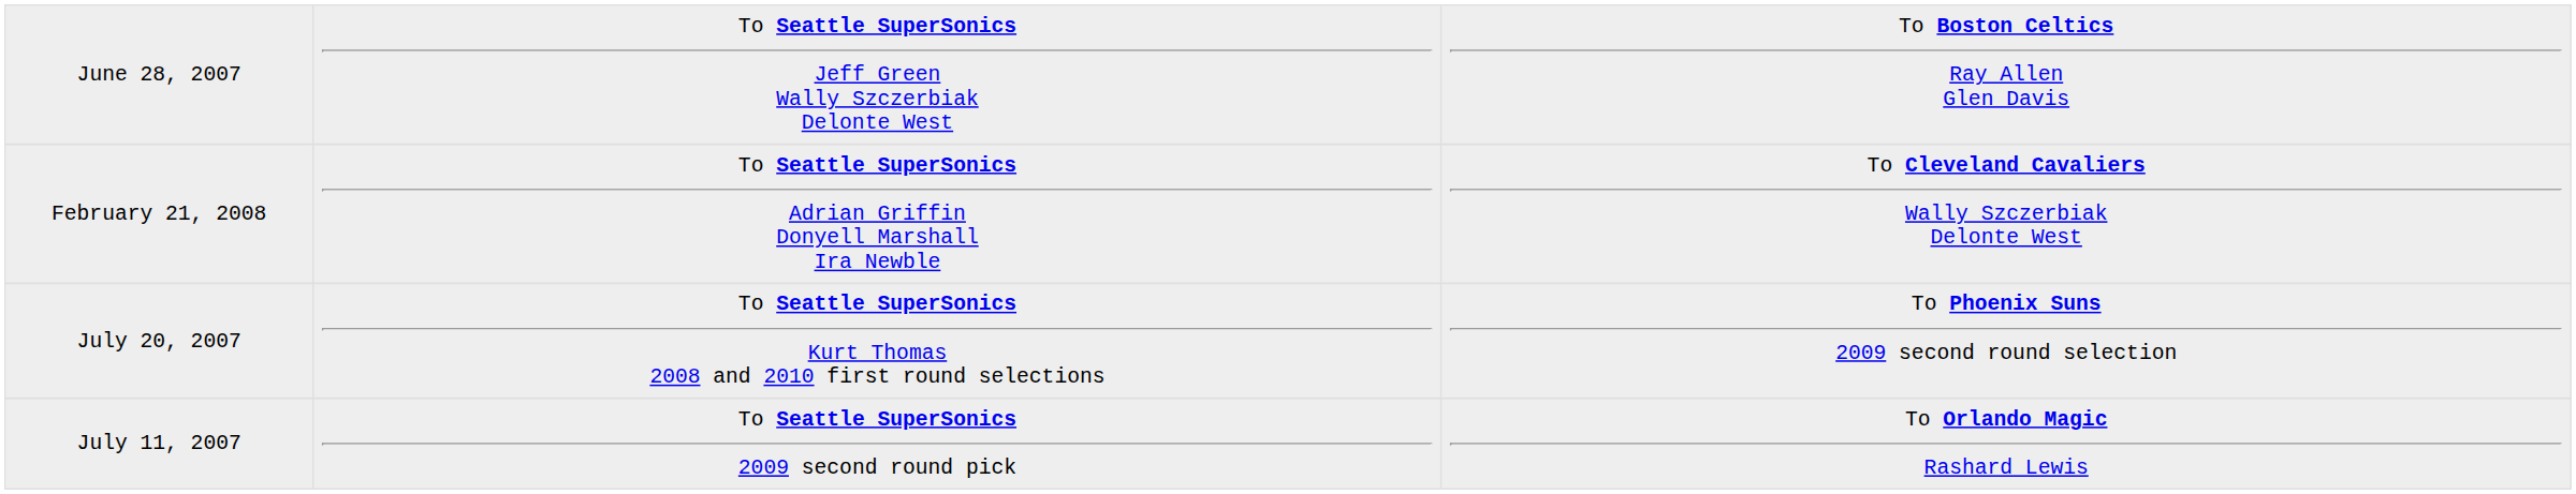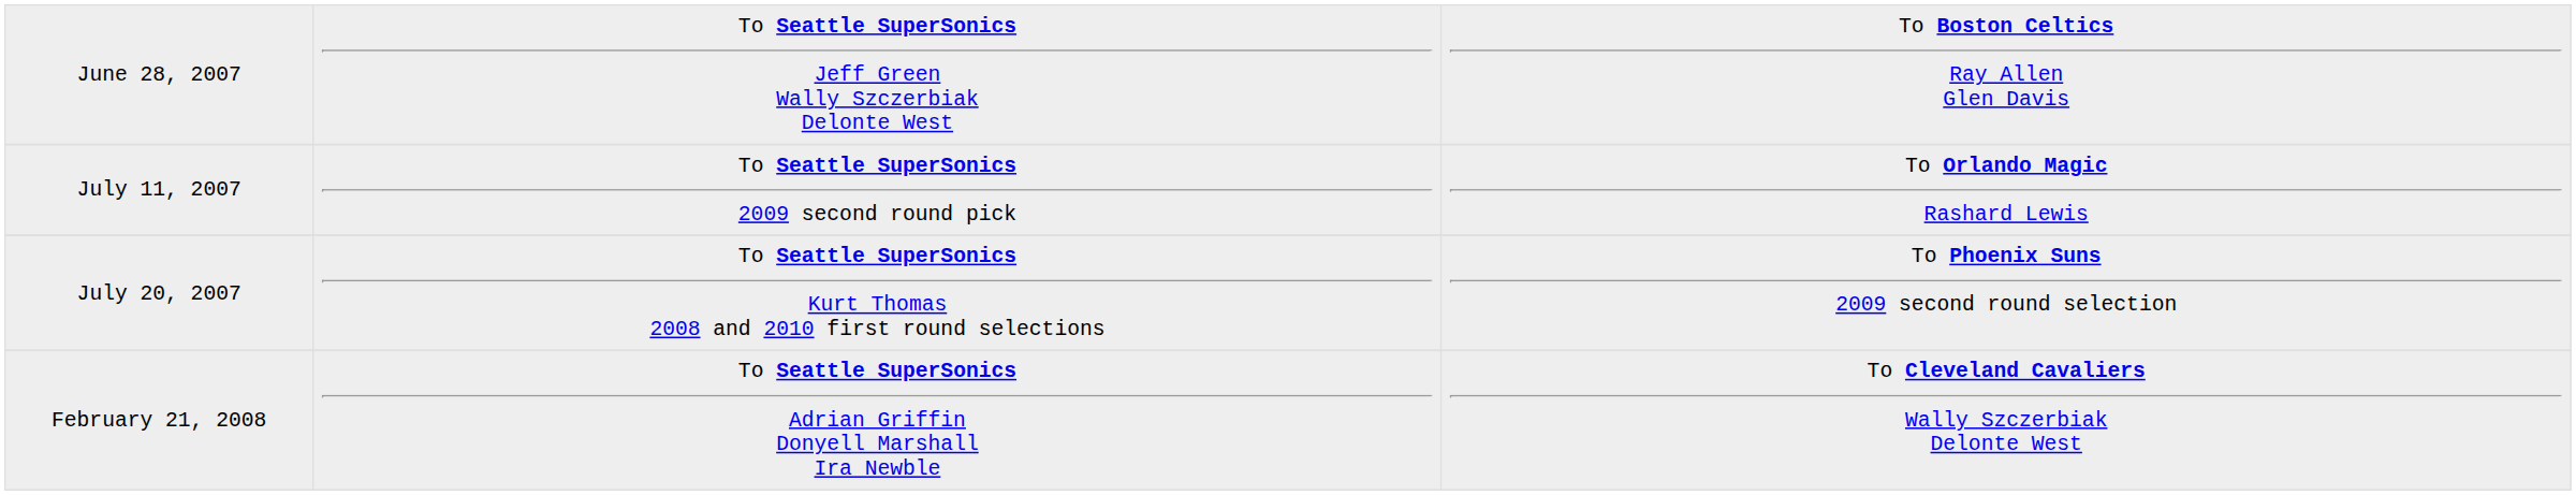 <table border=1 style="border-collapse:collapse; text-align: center; width: 100%" bordercolor="#DFDFDF"  cellpadding="5">
 <tr bgcolor="eeeeee">
 <td style="width:12%">June 28, 2007</td>
 <td style="width:44%" valign="top">To <strong><a href='#'>Seattle SuperSonics</a></strong><hr><a href='#'>Jeff Green</a><br><a href='#'>Wally Szczerbiak</a><br><a href='#'>Delonte West</a></td>
 <td style="width:44%" valign="top">To <strong><a href='#'>Boston Celtics</a></strong><hr><a href='#'>Ray Allen</a><br><a href='#'>Glen Davis</a></td>
 </tr>
 <tr>
 </tr>
 <tr bgcolor="eeeeee">
-<td style="width:12%">February 21, 2008</td>
-<td style="width:44%" valign="top">To <strong><a href='#'>Seattle SuperSonics</a></strong><hr><a href='#'>Adrian Griffin</a> <br><a href='#'>Donyell Marshall</a> <br><a href='#'>Ira Newble</a> </td>
-<td style="width:44%" valign="top">To <strong><a href='#'>Cleveland Cavaliers</a></strong><hr><a href='#'>Wally Szczerbiak</a><br><a href='#'>Delonte West</a></td>
+<td style="width:12%">July 11, 2007<br></td>
+<td style="width:44%" valign="top">To <strong><a href='#'>Seattle SuperSonics</a></strong><hr><a href='#'>2009</a> second round pick</td>
+<td style="width:44%" valign="top">To <strong><a href='#'>Orlando Magic</a></strong><hr><a href='#'>Rashard Lewis</a></td>
 </tr>
 <tr>
 </tr>
 <tr bgcolor="eeeeee">
 <td style="width:12%">July 20, 2007</td>
 <td style="width:44%" valign="top">To <strong><a href='#'>Seattle SuperSonics</a></strong><hr><a href='#'>Kurt Thomas</a><br><a href='#'>2008</a> and <a href='#'>2010</a> first round selections</td>
 <td style="width:44%" valign="top">To <strong><a href='#'>Phoenix Suns</a></strong><hr><a href='#'>2009</a> second round selection</td>
 </tr>
 <tr>
 </tr>
 <tr bgcolor="eeeeee">
-<td style="width:12%">July 11, 2007<br></td>
-<td style="width:44%" valign="top">To <strong><a href='#'>Seattle SuperSonics</a></strong><hr><a href='#'>2009</a> second round pick</td>
-<td style="width:44%" valign="top">To <strong><a href='#'>Orlando Magic</a></strong><hr><a href='#'>Rashard Lewis</a></td>
+<td style="width:12%">February 21, 2008</td>
+<td style="width:44%" valign="top">To <strong><a href='#'>Seattle SuperSonics</a></strong><hr><a href='#'>Adrian Griffin</a> <br><a href='#'>Donyell Marshall</a> <br><a href='#'>Ira Newble</a> </td>
+<td style="width:44%" valign="top">To <strong><a href='#'>Cleveland Cavaliers</a></strong><hr><a href='#'>Wally Szczerbiak</a><br><a href='#'>Delonte West</a></td>
 </tr>
 </table>
